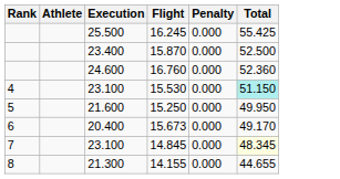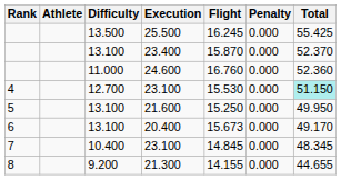 <table class=wikitable>
 <tr>
 <th>Rank</th>
 <th>Athlete</th>
+<th>Difficulty</th>
 <th>Execution</th>
 <th>Flight</th>
 <th>Penalty</th>
 <th>Total</th>
 </tr>
 <tr>
 <td></td>
 <td align=left></td>
+<td>13.500</td>
 <td>25.500</td>
 <td>16.245</td>
 <td>0.000</td>
 <td>55.425</td>
 </tr>
 <tr>
 <td></td>
 <td align=left></td>
+<td>13.100</td>
 <td>23.400</td>
 <td>15.870</td>
 <td>0.000</td>
-<td>52.500</td>
+<td>52.370</td>
 </tr>
 <tr>
 <td></td>
 <td align=left></td>
+<td>11.000</td>
 <td>24.600</td>
 <td>16.760</td>
 <td>0.000</td>
 <td>52.360</td>
 </tr>
 <tr>
 <td>4</td>
 <td align=left></td>
+<td>12.700</td>
 <td>23.100</td>
 <td>15.530</td>
 <td>0.000</td>
 <td style="background: paleturquoise;">51.150</td>
 </tr>
 <tr>
 <td>5</td>
 <td align=left></td>
+<td>13.100</td>
 <td>21.600</td>
 <td>15.250</td>
 <td>0.000</td>
 <td>49.950</td>
 </tr>
 <tr>
 <td>6</td>
 <td align=left></td>
+<td>13.100</td>
 <td>20.400</td>
 <td>15.673</td>
 <td>0.000</td>
 <td>49.170</td>
 </tr>
 <tr>
 <td>7</td>
 <td align=left></td>
+<td>10.400</td>
 <td>23.100</td>
 <td>14.845</td>
 <td>0.000</td>
-<td style="background: lightyellow;">48.345</td>
+<td>48.345</td>
 </tr>
 <tr>
 <td>8</td>
 <td align=left></td>
+<td>9.200</td>
 <td>21.300</td>
 <td>14.155</td>
 <td>0.000</td>
 <td>44.655</td>
 </tr>
 </table>
